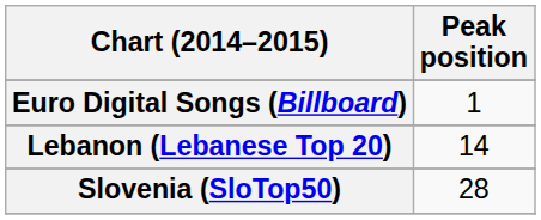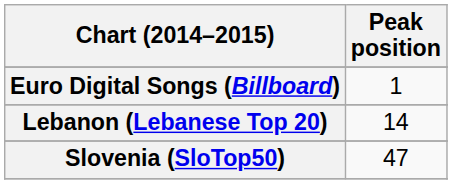 <table class="wikitable sortable plainrowheaders" style="text-align:center">
 <tr>
 <th scope="col">Chart (2014–2015)</th>
 <th scope="col">Peak<br>position</th>
 </tr>
 <tr>
 </tr>
 <tr>
 </tr>
 <tr>
 </tr>
 <tr>
 </tr>
 <tr>
 </tr>
 <tr>
 </tr>
 <tr>
 </tr>
 <tr>
 </tr>
 <tr>
 </tr>
 <tr>
 </tr>
 <tr>
 </tr>
 <tr>
 <th scope="row">Euro Digital Songs (<em><a href='#'>Billboard</a></em>)</th>
 <td>1</td>
 </tr>
 <tr>
 </tr>
 <tr>
 </tr>
 <tr>
 </tr>
 <tr>
 </tr>
 <tr>
 </tr>
 <tr>
 </tr>
 <tr>
 <th scope="row">Lebanon (<a href='#'>Lebanese Top 20</a>)</th>
 <td>14</td>
 </tr>
 <tr>
 </tr>
 <tr>
 </tr>
 <tr>
 </tr>
 <tr>
 </tr>
 <tr>
 </tr>
 <tr>
 </tr>
 <tr>
 </tr>
 <tr>
 <th scope="row">Slovenia (<a href='#'>SloTop50</a>)</th>
-<td align=center>28</td>
+<td align=center>47</td>
 </tr>
 <tr>
 </tr>
 <tr>
 </tr>
 <tr>
 </tr>
 <tr>
 </tr>
 <tr>
 </tr>
 <tr>
 </tr>
 <tr>
 </tr>
 <tr>
 </tr>
 <tr>
 </tr>
 <tr>
 </tr>
 <tr>
 </tr>
 <tr>
 </tr>
 </table>
